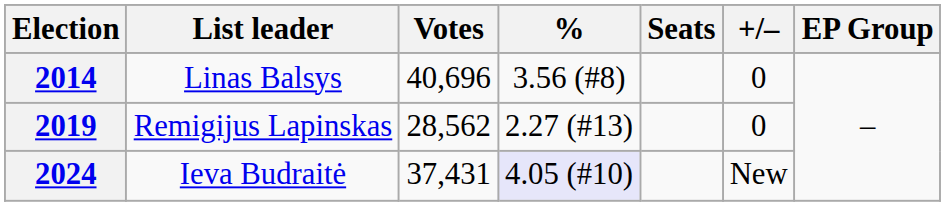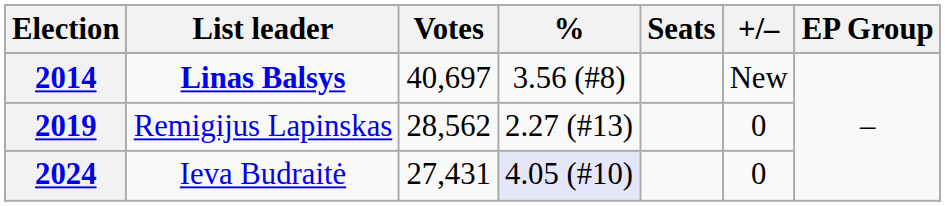 <table class=wikitable style="text-align: center;">
 <tr>
 <th>Election</th>
 <th>List leader</th>
 <th>Votes</th>
 <th>%</th>
 <th>Seats</th>
 <th>+/–</th>
 <th>EP Group</th>
 </tr>
 <tr>
 <th><a href='#'>2014</a></th>
-<td><a href='#'>Linas Balsys</a></td>
-<td>40,696</td>
+<td><strong><a href='#'>Linas Balsys</a></strong></td>
+<td>40,697</td>
 <td>3.56 (#8)</td>
 <td></td>
-<td> 0</td>
+<td>New</td>
 <td rowspan=3>–</td>
 </tr>
 <tr>
 <th><a href='#'>2019</a></th>
 <td><a href='#'>Remigijus Lapinskas</a></td>
 <td>28,562</td>
 <td>2.27 (#13)</td>
 <td></td>
 <td> 0</td>
 </tr>
 <tr>
 <th><a href='#'>2024</a></th>
 <td><a href='#'>Ieva Budraitė</a></td>
-<td>37,431</td>
+<td>27,431</td>
 <td style="background: lavender;">4.05 (#10)</td>
 <td></td>
-<td>New</td>
+<td> 0</td>
 </tr>
 </table>
